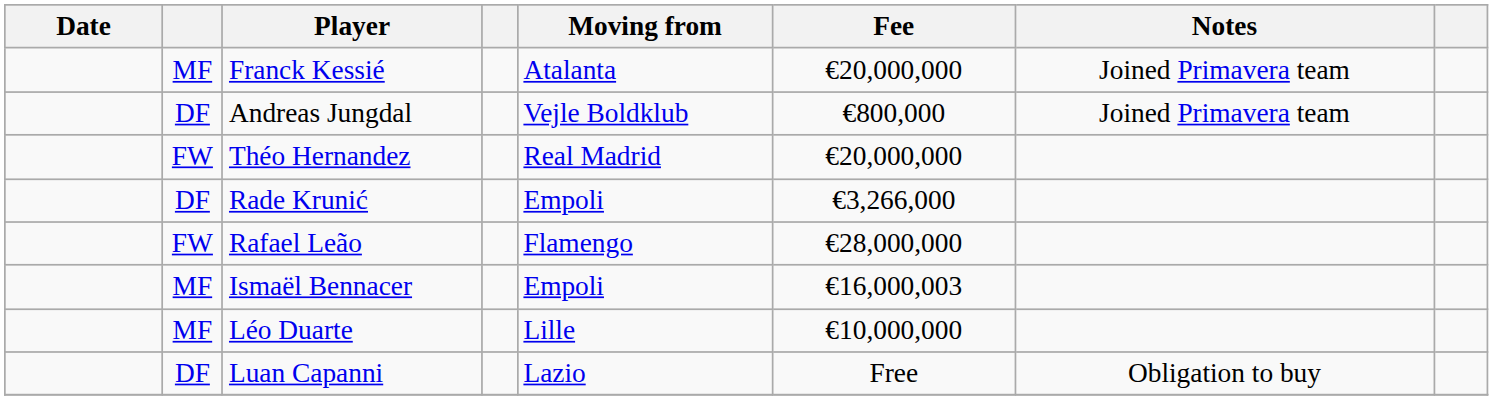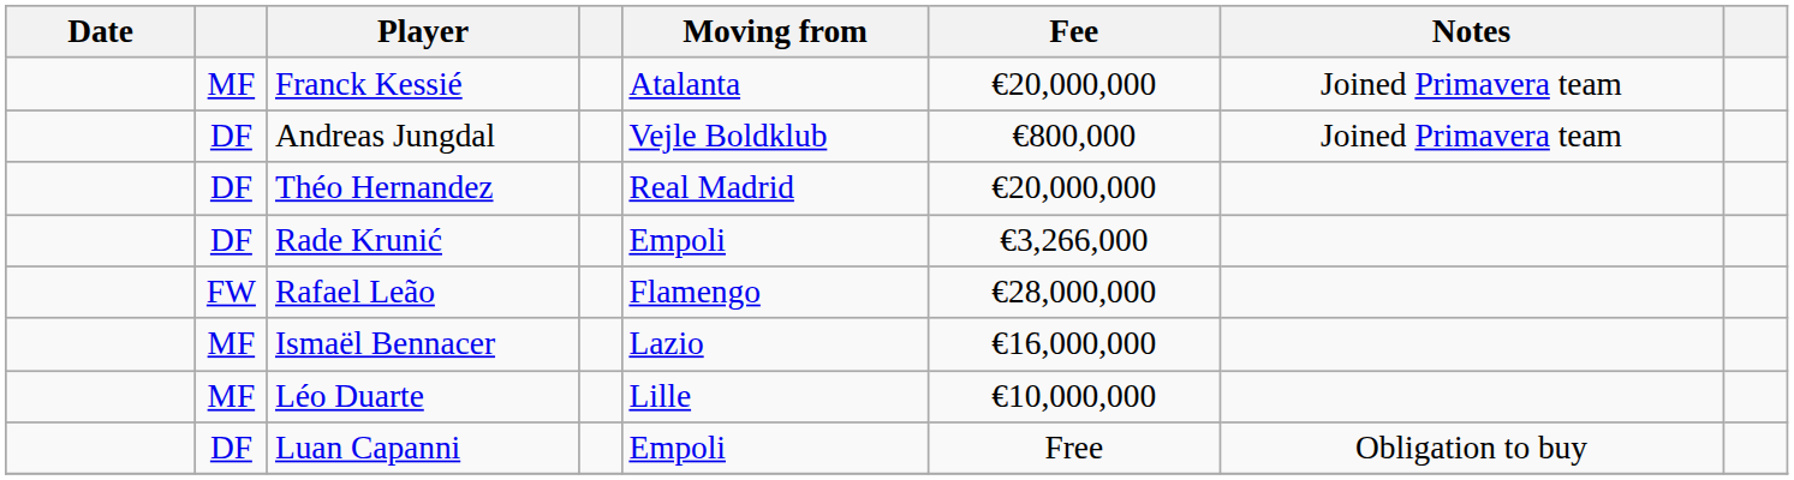 <table class="wikitable sortable">
 <tr>
 <th style="width:110px">Date</th>
 <th style="width:30px"></th>
 <th style="width:180px">Player</th>
 <th style="width:20px"></th>
 <th style="width:180px">Moving from</th>
 <th style="width:160px">Fee</th>
 <th style="width:320px" class="unsortable">Notes</th>
 <th style="width:35px"></th>
 </tr>
 <tr>
 <td></td>
 <td style="text-align:center"><a href='#'>MF</a></td>
 <td> <a href='#'>Franck Kessié</a></td>
 <td style="text-align:center"></td>
 <td> <a href='#'>Atalanta</a></td>
 <td style="text-align:center">€20,000,000</td>
 <td style="text-align:center">Joined <a href='#'>Primavera</a> team</td>
 <td></td>
 </tr>
 <tr>
 <td></td>
 <td style="text-align:center"><a href='#'>DF</a></td>
 <td> Andreas Jungdal</td>
 <td style="text-align:center"></td>
 <td> <a href='#'>Vejle Boldklub</a></td>
 <td style="text-align:center">€800,000</td>
 <td style="text-align:center">Joined <a href='#'>Primavera</a> team</td>
 <td></td>
 </tr>
 <tr>
 <td></td>
-<td style="text-align:center"><a href='#'>FW</a></td>
+<td style="text-align:center"><a href='#'>DF</a></td>
 <td> <a href='#'>Théo Hernandez</a></td>
 <td style="text-align:center"></td>
 <td> <a href='#'>Real Madrid</a></td>
 <td style="text-align:center">€20,000,000</td>
 <td style="text-align:center"></td>
 <td></td>
 </tr>
 <tr>
 <td></td>
 <td style="text-align:center"><a href='#'>DF</a></td>
 <td> <a href='#'>Rade Krunić</a></td>
 <td style="text-align:center"></td>
 <td> <a href='#'>Empoli</a></td>
 <td style="text-align:center">€3,266,000</td>
 <td style="text-align:center"></td>
 <td></td>
 </tr>
 <tr>
 <td></td>
 <td style="text-align:center"><a href='#'>FW</a></td>
 <td> <a href='#'>Rafael Leão</a></td>
 <td style="text-align:center"></td>
 <td> <a href='#'>Flamengo</a></td>
 <td style="text-align:center">€28,000,000</td>
 <td style="text-align:center"></td>
 <td></td>
 </tr>
 <tr>
 <td></td>
 <td style="text-align:center"><a href='#'>MF</a></td>
 <td> <a href='#'>Ismaël Bennacer</a></td>
 <td style="text-align:center"></td>
-<td> <a href='#'>Empoli</a></td>
-<td style="text-align:center">€16,000,003</td>
+<td> <a href='#'>Lazio</a></td>
+<td style="text-align:center">€16,000,000</td>
 <td style="text-align:center"></td>
 <td></td>
 </tr>
 <tr>
 <td></td>
 <td style="text-align:center"><a href='#'>MF</a></td>
 <td> <a href='#'>Léo Duarte</a></td>
 <td style="text-align:center"></td>
 <td> <a href='#'>Lille</a></td>
 <td style="text-align:center">€10,000,000</td>
 <td style="text-align:center"></td>
 <td></td>
 </tr>
 <tr>
 <td></td>
 <td style="text-align:center"><a href='#'>DF</a></td>
 <td>  <a href='#'>Luan Capanni</a></td>
 <td style="text-align:center"></td>
-<td> <a href='#'>Lazio</a></td>
+<td> <a href='#'>Empoli</a></td>
 <td style="text-align:center">Free</td>
 <td style="text-align:center">Obligation to buy</td>
 <td></td>
 </tr>
 <tr>
 </tr>
 </table>
